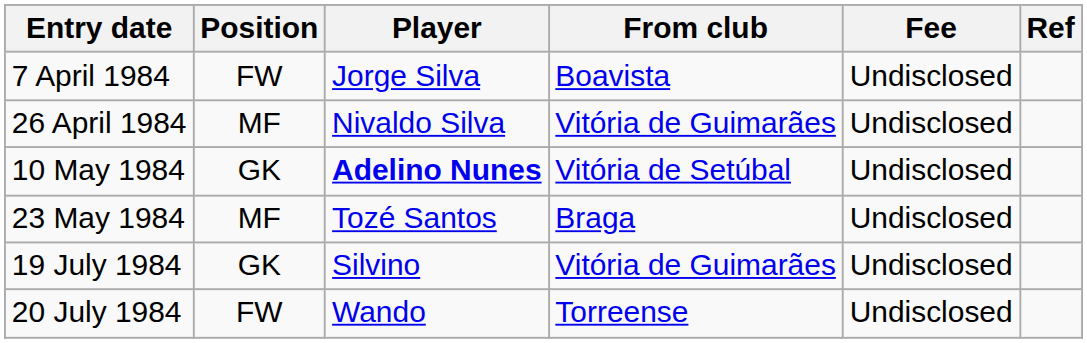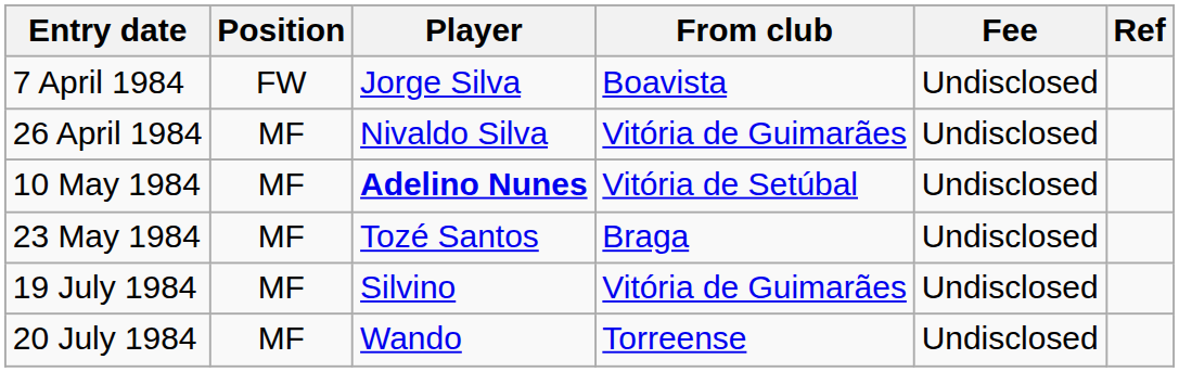 <table class="wikitable">
 <tr>
 <th>Entry date</th>
 <th>Position</th>
 <th>Player</th>
 <th>From club</th>
 <th>Fee</th>
 <th>Ref</th>
 </tr>
 <tr>
 <td>7 April 1984</td>
 <td style="text-align:center;">FW</td>
 <td style="text-align:left;"><a href='#'>Jorge Silva</a></td>
 <td style="text-align:left;"><a href='#'>Boavista</a></td>
 <td>Undisclosed</td>
 <td></td>
 </tr>
 <tr>
 <td>26 April 1984</td>
 <td style="text-align:center;">MF</td>
 <td style="text-align:left;"><a href='#'>Nivaldo Silva</a></td>
 <td style="text-align:left;"><a href='#'>Vitória de Guimarães</a></td>
 <td>Undisclosed</td>
 <td></td>
 </tr>
 <tr>
 <td>10 May 1984</td>
-<td style="text-align:center;">GK</td>
+<td style="text-align:center;">MF</td>
 <td style="text-align:left;"><strong><a href='#'>Adelino Nunes</a></strong></td>
 <td style="text-align:left;"><a href='#'>Vitória de Setúbal</a></td>
 <td>Undisclosed</td>
 <td></td>
 </tr>
 <tr>
 <td>23 May 1984</td>
 <td style="text-align:center;">MF</td>
 <td style="text-align:left;"><a href='#'>Tozé Santos</a></td>
 <td style="text-align:left;"><a href='#'>Braga</a></td>
 <td>Undisclosed</td>
 <td></td>
 </tr>
 <tr>
 <td>19 July 1984</td>
-<td style="text-align:center;">GK</td>
+<td style="text-align:center;">MF</td>
 <td style="text-align:left;"><a href='#'>Silvino</a></td>
 <td style="text-align:left;"><a href='#'>Vitória de Guimarães</a></td>
 <td>Undisclosed</td>
 <td></td>
 </tr>
 <tr>
 <td>20 July 1984</td>
-<td style="text-align:center;">FW</td>
+<td style="text-align:center;">MF</td>
 <td style="text-align:left;"><a href='#'>Wando</a></td>
 <td style="text-align:left;"><a href='#'>Torreense</a></td>
 <td>Undisclosed</td>
 <td></td>
 </tr>
 </table>
